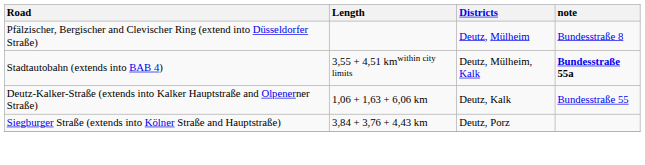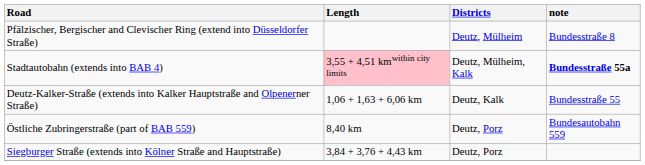 <table class="wikitable" width=950>
 <tr>
 <th style="text-align: left;">Road</th>
 <th style="text-align: left;">Length</th>
 <th style="text-align: left;"><a href='#'>Districts</a></th>
 <th style="text-align: left;">note</th>
 </tr>
 <tr>
 <td>Pfälzischer, Bergischer and Clevischer Ring (extend into <a href='#'>Düsseldorfer</a> Straße)</td>
 <td></td>
 <td><a href='#'>Deutz</a>, <a href='#'>Mülheim</a></td>
 <td>  <a href='#'>Bundesstraße 8</a></td>
 </tr>
 <tr>
 <td>Stadtautobahn (extends into <a href='#'>BAB 4</a>)</td>
-<td>3,55 + 4,51 km<sup>within city limits</sup></td>
+<td style="background: pink;">3,55 + 4,51 km<sup>within city limits</sup></td>
 <td>Deutz, Mülheim, <a href='#'>Kalk</a></td>
 <td><strong> <a href='#'>Bundesstraße</a> 55a</strong></td>
 </tr>
 <tr>
 <td>Deutz-Kalker-Straße (extends into Kalker Hauptstraße and <a href='#'>Olpener</a>ner Straße)</td>
 <td>1,06 + 1,63 + 6,06 km</td>
 <td>Deutz, Kalk</td>
 <td> <a href='#'>Bundesstraße 55</a></td>
 </tr>
 <tr>
+<td>Östliche Zubringerstraße (part of <a href='#'>BAB 559</a>)</td>
+<td>8,40 km</td>
+<td>Deutz, <a href='#'>Porz</a></td>
+<td> <a href='#'>Bundesautobahn 559</a></td>
+</tr>
+<tr>
 <td><a href='#'>Siegburger</a> Straße (extends into <a href='#'>Kölner</a> Straße and Hauptstraße)</td>
 <td>3,84 + 3,76 + 4,43 km</td>
 <td>Deutz, Porz</td>
 <td></td>
 </tr>
 <tr>
 </tr>
 </table>
